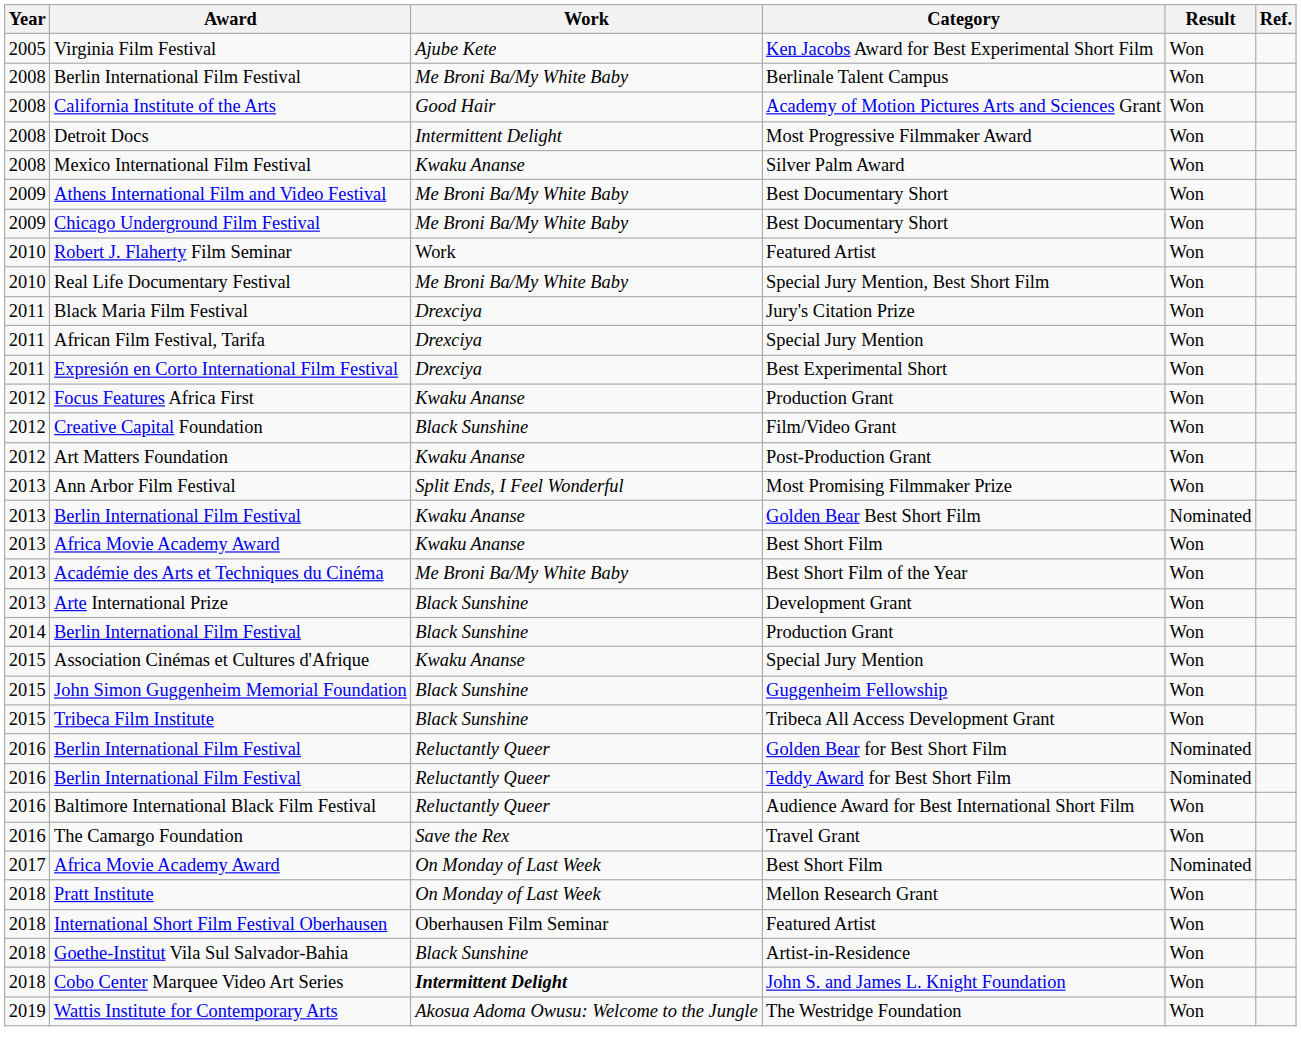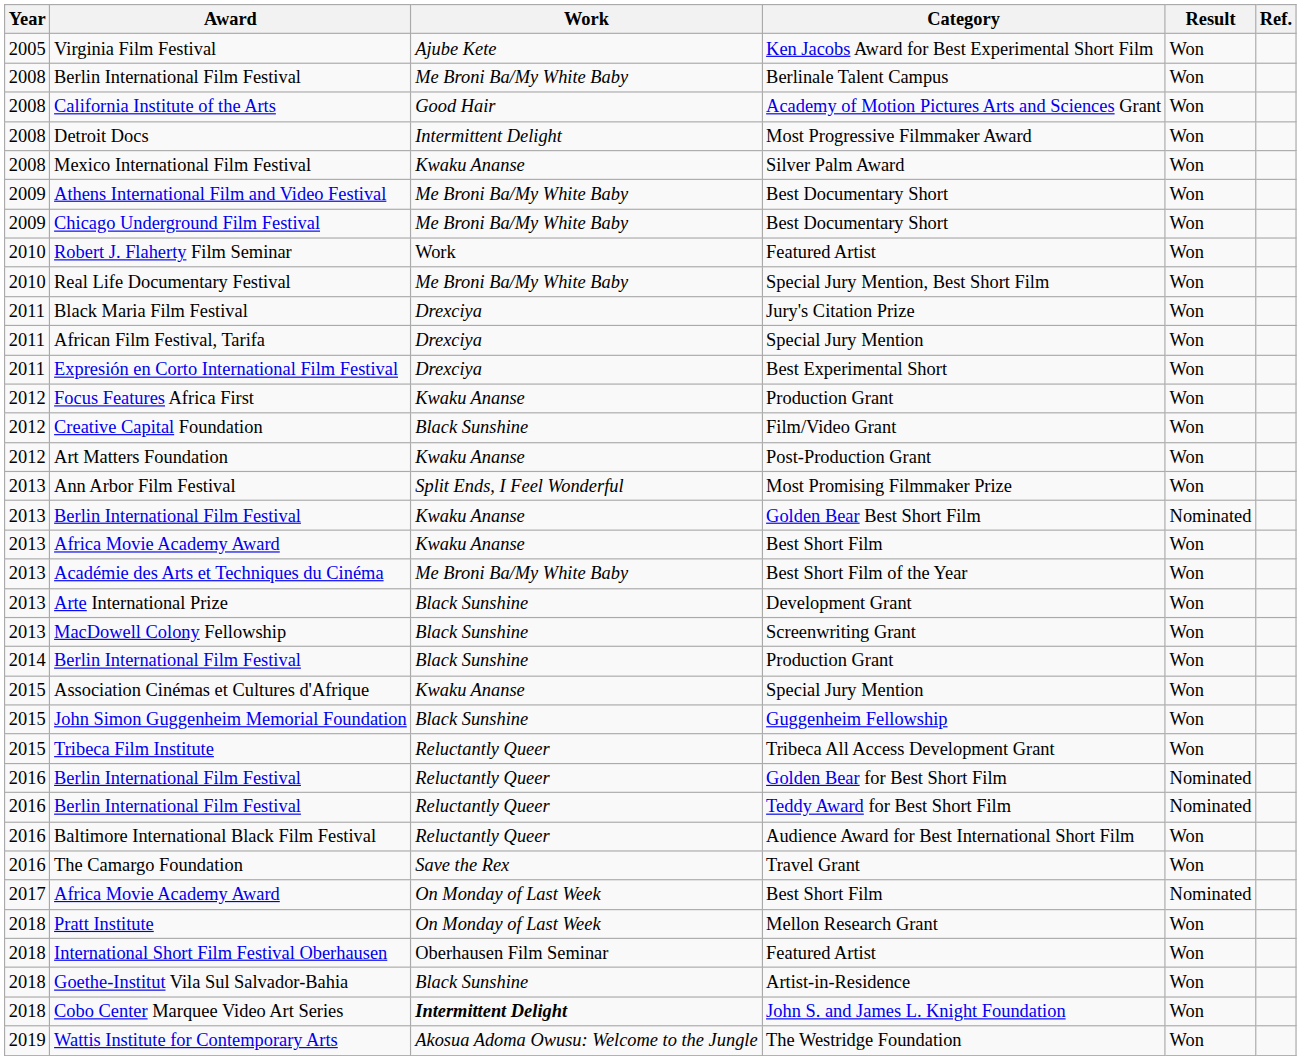 <table class="wikitable">
 <tr>
 <th>Year</th>
 <th>Award</th>
 <th>Work</th>
 <th>Category</th>
 <th>Result</th>
 <th>Ref.</th>
 </tr>
 <tr>
 <td>2005</td>
 <td>Virginia Film Festival</td>
 <td><em>Ajube Kete</em></td>
 <td><a href='#'>Ken Jacobs</a> Award for Best Experimental Short Film</td>
 <td>Won</td>
 <td></td>
 </tr>
 <tr>
 <td>2008</td>
 <td>Berlin International Film Festival</td>
 <td><em>Me Broni Ba/My White Baby</em></td>
 <td>Berlinale Talent Campus</td>
 <td>Won</td>
 <td></td>
 </tr>
 <tr>
 <td>2008</td>
 <td><a href='#'>California Institute of the Arts</a></td>
 <td><em>Good Hair</em></td>
 <td><a href='#'>Academy of Motion Pictures Arts and Sciences</a> Grant</td>
 <td>Won</td>
 <td></td>
 </tr>
 <tr>
 <td>2008</td>
 <td>Detroit Docs</td>
 <td><em>Intermittent Delight</em></td>
 <td>Most Progressive Filmmaker Award</td>
 <td>Won</td>
 <td></td>
 </tr>
 <tr>
 <td>2008</td>
 <td>Mexico International Film Festival</td>
 <td><em>Kwaku Ananse</em></td>
 <td>Silver Palm Award</td>
 <td>Won</td>
 <td></td>
 </tr>
 <tr>
 <td>2009</td>
 <td><a href='#'>Athens International Film and Video Festival</a></td>
 <td><em>Me Broni Ba/My White Baby</em></td>
 <td>Best Documentary Short</td>
 <td>Won</td>
 <td></td>
 </tr>
 <tr>
 <td>2009</td>
 <td><a href='#'>Chicago Underground Film Festival</a></td>
 <td><em>Me Broni Ba/My White Baby</em></td>
 <td>Best Documentary Short</td>
 <td>Won</td>
 <td></td>
 </tr>
 <tr>
 <td>2010</td>
 <td><a href='#'>Robert J. Flaherty</a> Film Seminar</td>
 <td>Work</td>
 <td>Featured Artist</td>
 <td>Won</td>
 <td></td>
 </tr>
 <tr>
 <td>2010</td>
 <td>Real Life Documentary Festival</td>
 <td><em>Me Broni Ba/My White Baby</em></td>
 <td>Special Jury Mention, Best Short Film</td>
 <td>Won</td>
 <td></td>
 </tr>
 <tr>
 <td>2011</td>
 <td>Black Maria Film Festival</td>
 <td><em>Drexciya</em></td>
 <td>Jury's Citation Prize</td>
 <td>Won</td>
 <td></td>
 </tr>
 <tr>
 <td>2011</td>
 <td>African Film Festival, Tarifa</td>
 <td><em>Drexciya</em></td>
 <td>Special Jury Mention</td>
 <td>Won</td>
 <td></td>
 </tr>
 <tr>
 <td>2011</td>
 <td><a href='#'>Expresión en Corto International Film Festival</a></td>
 <td><em>Drexciya</em></td>
 <td>Best Experimental Short</td>
 <td>Won</td>
 <td></td>
 </tr>
 <tr>
 <td>2012</td>
 <td><a href='#'>Focus Features</a> Africa First</td>
 <td><em>Kwaku Ananse</em></td>
 <td>Production Grant</td>
 <td>Won</td>
 <td></td>
 </tr>
 <tr>
 <td>2012</td>
 <td><a href='#'>Creative Capital</a> Foundation</td>
 <td><em>Black Sunshine</em></td>
 <td>Film/Video Grant</td>
 <td>Won</td>
 <td></td>
 </tr>
 <tr>
 <td>2012</td>
 <td>Art Matters Foundation</td>
 <td><em>Kwaku Ananse</em></td>
 <td>Post-Production Grant</td>
 <td>Won</td>
 <td></td>
 </tr>
 <tr>
 <td>2013</td>
 <td>Ann Arbor Film Festival</td>
 <td><em>Split Ends, I Feel Wonderful</em></td>
 <td>Most Promising Filmmaker Prize</td>
 <td>Won</td>
 <td></td>
 </tr>
 <tr>
 <td>2013</td>
 <td><a href='#'>Berlin International Film Festival</a></td>
 <td><em>Kwaku Ananse</em></td>
 <td><a href='#'>Golden Bear</a> Best Short Film</td>
 <td>Nominated</td>
 <td></td>
 </tr>
 <tr>
 <td>2013</td>
 <td><a href='#'>Africa Movie Academy Award</a></td>
 <td><em>Kwaku Ananse</em></td>
 <td>Best Short Film</td>
 <td>Won</td>
 <td></td>
 </tr>
 <tr>
 <td>2013</td>
 <td><a href='#'>Académie des Arts et Techniques du Cinéma</a></td>
 <td><em>Me Broni Ba/My White Baby</em></td>
 <td>Best Short Film of the Year</td>
 <td>Won</td>
 <td></td>
 </tr>
 <tr>
 <td>2013</td>
 <td><a href='#'>Arte</a> International Prize</td>
 <td><em>Black Sunshine</em></td>
 <td>Development Grant</td>
 <td>Won</td>
 <td></td>
 </tr>
 <tr>
+<td>2013</td>
+<td><a href='#'>MacDowell Colony</a> Fellowship</td>
+<td><em>Black Sunshine</em></td>
+<td>Screenwriting Grant</td>
+<td>Won</td>
+<td></td>
+</tr>
+<tr>
 <td>2014</td>
 <td><a href='#'>Berlin International Film Festival</a></td>
 <td><em>Black Sunshine</em></td>
 <td>Production Grant</td>
 <td>Won</td>
 <td></td>
 </tr>
 <tr>
 <td>2015</td>
 <td>Association Cinémas et Cultures d'Afrique</td>
 <td><em>Kwaku Ananse</em></td>
 <td>Special Jury Mention</td>
 <td>Won</td>
 <td></td>
 </tr>
 <tr>
 <td>2015</td>
 <td><a href='#'>John Simon Guggenheim Memorial Foundation</a></td>
 <td><em>Black Sunshine</em></td>
 <td><a href='#'>Guggenheim Fellowship</a></td>
 <td>Won</td>
 <td></td>
 </tr>
 <tr>
 <td>2015</td>
 <td><a href='#'>Tribeca Film Institute</a></td>
-<td><em>Black Sunshine</em></td>
+<td><em>Reluctantly Queer</em></td>
 <td>Tribeca All Access Development Grant</td>
 <td>Won</td>
 <td></td>
 </tr>
 <tr>
 <td>2016</td>
 <td><a href='#'>Berlin International Film Festival</a></td>
 <td><em>Reluctantly Queer</em></td>
 <td><a href='#'>Golden Bear</a> for Best Short Film</td>
 <td>Nominated</td>
 <td></td>
 </tr>
 <tr>
 <td>2016</td>
 <td><a href='#'>Berlin International Film Festival</a></td>
 <td><em>Reluctantly Queer</em></td>
 <td><a href='#'>Teddy Award</a> for Best Short Film</td>
 <td>Nominated</td>
 <td></td>
 </tr>
 <tr>
 <td>2016</td>
 <td>Baltimore International Black Film Festival</td>
 <td><em>Reluctantly Queer</em></td>
 <td>Audience Award for Best International Short Film</td>
 <td>Won</td>
 <td></td>
 </tr>
 <tr>
 <td>2016</td>
 <td>The Camargo Foundation</td>
 <td><em>Save the Rex</em></td>
 <td>Travel Grant</td>
 <td>Won</td>
 <td></td>
 </tr>
 <tr>
 <td>2017</td>
 <td><a href='#'>Africa Movie Academy Award</a></td>
 <td><em>On Monday of Last Week</em></td>
 <td>Best Short Film</td>
 <td>Nominated</td>
 <td></td>
 </tr>
 <tr>
 <td>2018</td>
 <td><a href='#'>Pratt Institute</a></td>
 <td><em>On Monday of Last Week</em></td>
 <td>Mellon Research Grant</td>
 <td>Won</td>
 <td></td>
 </tr>
 <tr>
 <td>2018</td>
 <td><a href='#'>International Short Film Festival Oberhausen</a></td>
 <td>Oberhausen Film Seminar</td>
 <td>Featured Artist</td>
 <td>Won</td>
 <td></td>
 </tr>
 <tr>
 <td>2018</td>
 <td><a href='#'>Goethe-Institut</a> Vila Sul Salvador-Bahia</td>
 <td><em>Black Sunshine</em></td>
 <td>Artist-in-Residence</td>
 <td>Won</td>
 <td></td>
 </tr>
 <tr>
 <td>2018</td>
 <td><a href='#'>Cobo Center</a> Marquee Video Art Series</td>
 <td><strong><em>Intermittent Delight</em></strong></td>
 <td><a href='#'>John S. and James L. Knight Foundation</a></td>
 <td>Won</td>
 <td></td>
 </tr>
 <tr>
 <td>2019</td>
 <td><a href='#'>Wattis Institute for Contemporary Arts</a></td>
 <td><em>Akosua Adoma Owusu: Welcome to the Jungle</em></td>
 <td>The Westridge Foundation</td>
 <td>Won</td>
 <td></td>
 </tr>
 </table>
